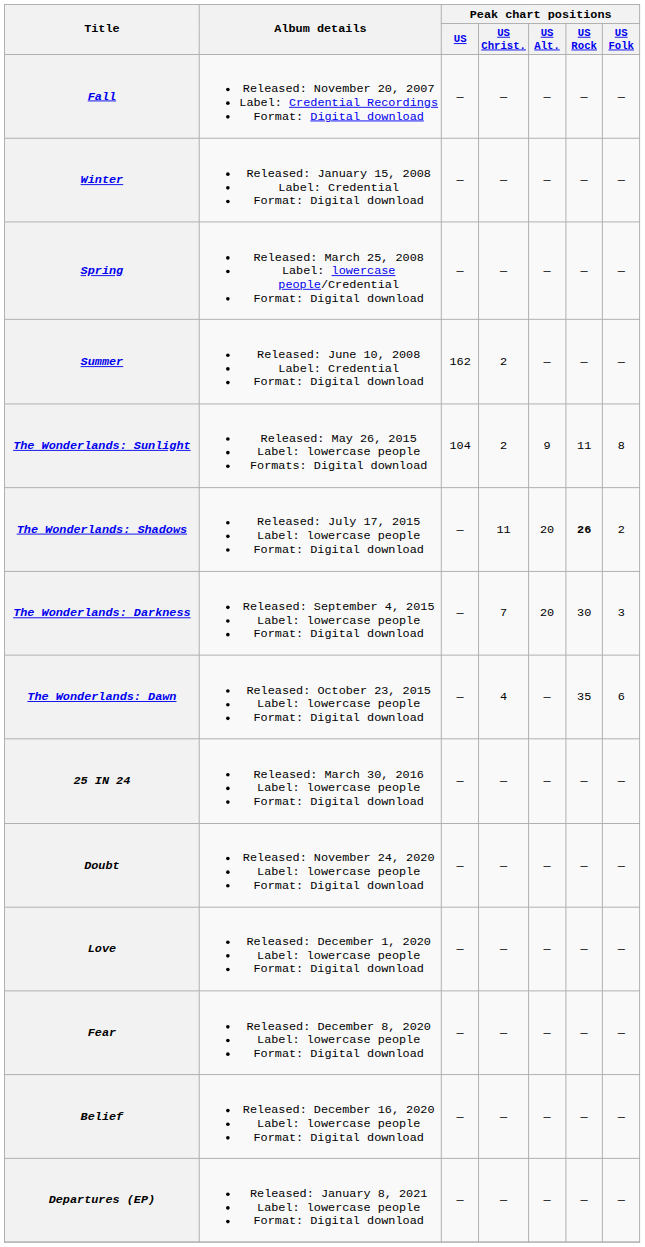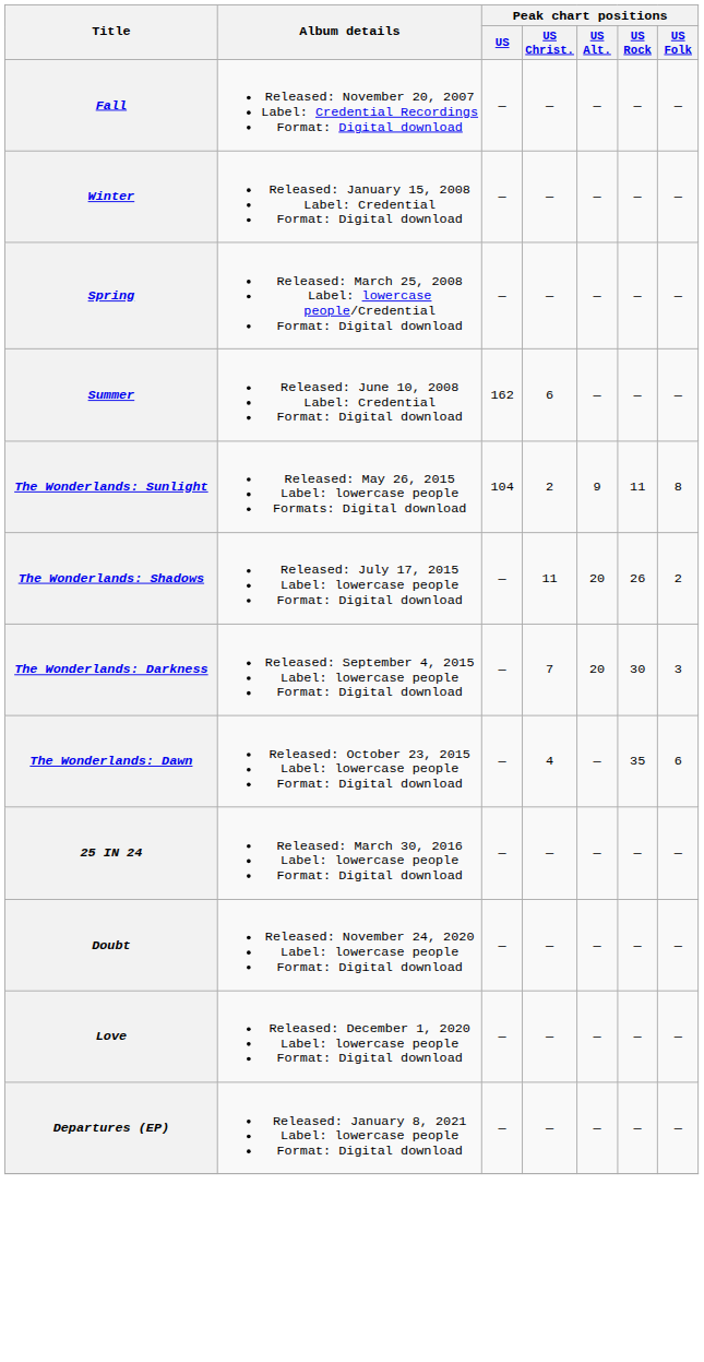 <table class="wikitable plainrowheaders" style="text-align:center;">
 <tr>
 <th scope="col" rowspan="2" style="width:16em;">Title</th>
 <th scope="col" rowspan="2" style="width:20em;">Album details</th>
 <th scope="col" colspan="5">Peak chart positions</th>
 </tr>
 <tr>
 <th scope="col" style="width:3em;font-size:90%;"><a href='#'>US</a><br></th>
 <th scope="col" style="width:3em;font-size:90%;"><a href='#'>US<br>Christ.</a><br></th>
 <th scope="col" style="width:3em;font-size:90%;"><a href='#'>US<br>Alt.</a><br></th>
 <th scope="col" style="width:3em;font-size:90%;"><a href='#'>US<br>Rock</a><br></th>
 <th scope="col" style="width:3em;font-size:90%;"><a href='#'>US<br>Folk</a><br></th>
 </tr>
 <tr>
 <th scope="row"><em><a href='#'>Fall</a></em></th>
 <td><br><ul><li>Released: November 20, 2007</li><li>Label: <a href='#'>Credential Recordings</a></li><li>Format: <a href='#'>Digital download</a></li></ul></td>
 <td>—</td>
 <td>—</td>
 <td>—</td>
 <td>—</td>
 <td>—</td>
 </tr>
 <tr>
 <th scope="row"><em><a href='#'>Winter</a></em></th>
 <td><br><ul><li>Released: January 15, 2008</li><li>Label: Credential</li><li>Format: Digital download</li></ul></td>
 <td>—</td>
 <td>—</td>
 <td>—</td>
 <td>—</td>
 <td>—</td>
 </tr>
 <tr>
 <th scope="row"><em><a href='#'>Spring</a></em></th>
 <td><br><ul><li>Released: March 25, 2008</li><li>Label: <a href='#'>lowercase people</a>/Credential</li><li>Format: Digital download</li></ul></td>
 <td>—</td>
 <td>—</td>
 <td>—</td>
 <td>—</td>
 <td>—</td>
 </tr>
 <tr>
 <th scope="row"><em><a href='#'>Summer</a></em></th>
 <td><br><ul><li>Released: June 10, 2008</li><li>Label: Credential</li><li>Format: Digital download</li></ul></td>
 <td>162</td>
-<td>2</td>
+<td>6</td>
 <td>—</td>
 <td>—</td>
 <td>—</td>
 </tr>
 <tr>
 <th scope="row"><em><a href='#'>The Wonderlands: Sunlight</a></em></th>
 <td><br><ul><li>Released: May 26, 2015</li><li>Label: lowercase people</li><li>Formats: Digital download</li></ul></td>
 <td>104</td>
 <td>2</td>
 <td>9</td>
 <td>11</td>
 <td>8</td>
 </tr>
 <tr>
 <th scope="row"><em><a href='#'>The Wonderlands: Shadows</a></em></th>
 <td><br><ul><li>Released: July 17, 2015</li><li>Label: lowercase people</li><li>Format: Digital download</li></ul></td>
 <td>—</td>
 <td>11</td>
 <td>20</td>
-<td><strong>26</strong></td>
+<td>26</td>
 <td>2</td>
 </tr>
 <tr>
 <th scope="row"><em><a href='#'>The Wonderlands: Darkness</a></em></th>
 <td><br><ul><li>Released: September 4, 2015</li><li>Label: lowercase people</li><li>Format: Digital download</li></ul></td>
 <td>—</td>
 <td>7</td>
 <td>20</td>
 <td>30</td>
 <td>3</td>
 </tr>
 <tr>
 <th scope="row"><em><a href='#'>The Wonderlands: Dawn</a></em></th>
 <td><br><ul><li>Released: October 23, 2015</li><li>Label: lowercase people</li><li>Format: Digital download</li></ul></td>
 <td>—</td>
 <td>4</td>
 <td>—</td>
 <td>35</td>
 <td>6</td>
 </tr>
 <tr>
 <th scope="row"><em>25 IN 24</em></th>
 <td><br><ul><li>Released: March 30, 2016</li><li>Label: lowercase people</li><li>Format: Digital download</li></ul></td>
 <td>—</td>
 <td>—</td>
 <td>—</td>
 <td>—</td>
 <td>—</td>
 </tr>
 <tr>
 <th scope="row"><em>Doubt</em></th>
 <td><br><ul><li>Released: November 24, 2020</li><li>Label: lowercase people</li><li>Format: Digital download</li></ul></td>
 <td>—</td>
 <td>—</td>
 <td>—</td>
 <td>—</td>
 <td>—</td>
 </tr>
 <tr>
 <th scope="row"><em>Love</em></th>
 <td><br><ul><li>Released: December 1, 2020</li><li>Label: lowercase people</li><li>Format: Digital download</li></ul></td>
 <td>—</td>
 <td>—</td>
 <td>—</td>
 <td>—</td>
 <td>—</td>
 </tr>
 <tr>
-<th scope="row"><em>Fear</em></th>
-<td><br><ul><li>Released: December 8, 2020</li><li>Label: lowercase people</li><li>Format: Digital download</li></ul></td>
-<td>—</td>
-<td>—</td>
-<td>—</td>
-<td>—</td>
-<td>—</td>
-</tr>
-<tr>
-<th scope="row"><em>Belief</em></th>
-<td><br><ul><li>Released: December 16, 2020</li><li>Label: lowercase people</li><li>Format: Digital download</li></ul></td>
-<td>—</td>
-<td>—</td>
-<td>—</td>
-<td>—</td>
-<td>—</td>
-</tr>
-<tr>
 <th scope="row"><em>Departures (EP)</em></th>
 <td><br><ul><li>Released: January 8, 2021</li><li>Label: lowercase people</li><li>Format: Digital download</li></ul></td>
 <td>—</td>
 <td>—</td>
 <td>—</td>
 <td>—</td>
 <td>—</td>
 </tr>
 <tr>
 </tr>
 </table>
